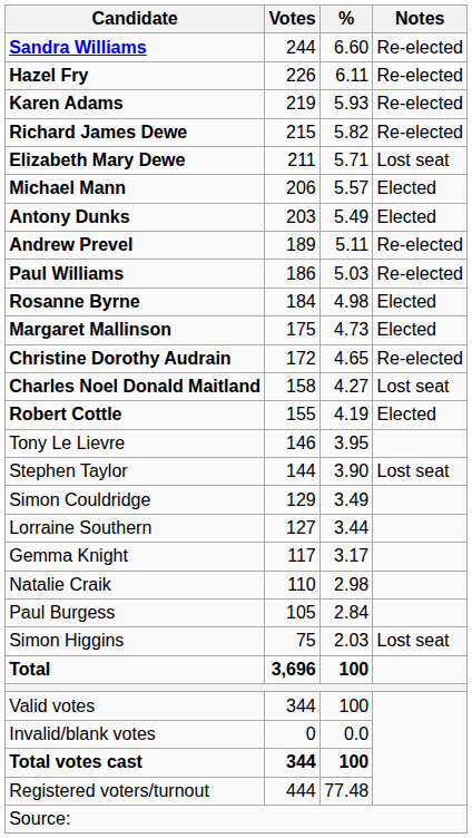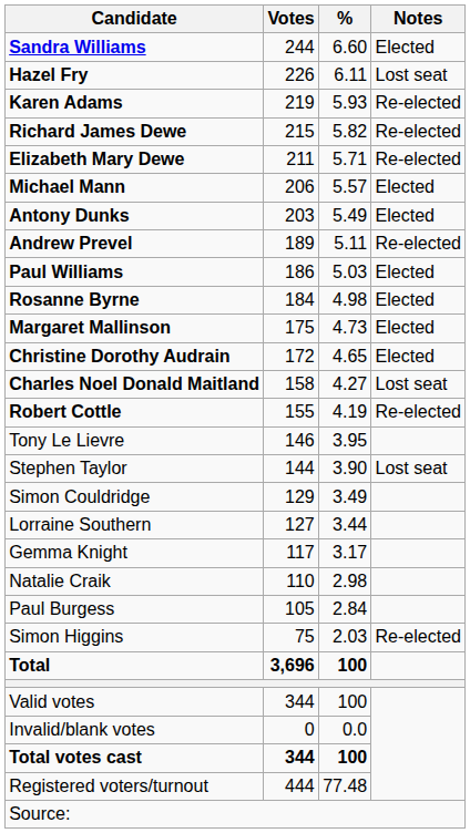 <table class=wikitable style=text-align:right>
 <tr>
 <th>Candidate</th>
 <th>Votes</th>
 <th>%</th>
 <th>Notes</th>
 </tr>
 <tr>
 <td align=left><strong><a href='#'>Sandra Williams</a></strong></td>
 <td>244</td>
 <td>6.60</td>
-<td align=left>Re-elected</td>
+<td align=left>Elected</td>
 </tr>
 <tr>
 <td align=left><strong>Hazel Fry</strong></td>
 <td>226</td>
 <td>6.11</td>
-<td align=left>Re-elected</td>
+<td align=left>Lost seat</td>
 </tr>
 <tr>
 <td align=left><strong>Karen Adams</strong></td>
 <td>219</td>
 <td>5.93</td>
 <td align=left>Re-elected</td>
 </tr>
 <tr>
 <td align=left><strong>Richard James Dewe</strong></td>
 <td>215</td>
 <td>5.82</td>
 <td align=left>Re-elected</td>
 </tr>
 <tr>
 <td align=left><strong>Elizabeth Mary Dewe</strong></td>
 <td>211</td>
 <td>5.71</td>
-<td align=left>Lost seat</td>
+<td align=left>Re-elected</td>
 </tr>
 <tr>
 <td align=left><strong>Michael Mann</strong></td>
 <td>206</td>
 <td>5.57</td>
 <td align=left>Elected</td>
 </tr>
 <tr>
 <td align=left><strong>Antony Dunks</strong></td>
 <td>203</td>
 <td>5.49</td>
 <td align=left>Elected</td>
 </tr>
 <tr>
 <td align=left><strong>Andrew Prevel</strong></td>
 <td>189</td>
 <td>5.11</td>
 <td align=left>Re-elected</td>
 </tr>
 <tr>
 <td align=left><strong>Paul Williams</strong></td>
 <td>186</td>
 <td>5.03</td>
-<td align=left>Re-elected</td>
+<td align=left>Elected</td>
 </tr>
 <tr>
 <td align=left><strong>Rosanne Byrne</strong></td>
 <td>184</td>
 <td>4.98</td>
 <td align=left>Elected</td>
 </tr>
 <tr>
 <td align=left><strong>Margaret Mallinson</strong></td>
 <td>175</td>
 <td>4.73</td>
 <td align=left>Elected</td>
 </tr>
 <tr>
 <td align=left><strong>Christine Dorothy Audrain</strong></td>
 <td>172</td>
 <td>4.65</td>
-<td align=left>Re-elected</td>
+<td align=left>Elected</td>
 </tr>
 <tr>
 <td align=left><strong>Charles Noel Donald Maitland</strong></td>
 <td>158</td>
 <td>4.27</td>
 <td align=left>Lost seat</td>
 </tr>
 <tr>
 <td align=left><strong>Robert Cottle</strong></td>
 <td>155</td>
 <td>4.19</td>
-<td align=left>Elected</td>
+<td align=left>Re-elected</td>
 </tr>
 <tr>
 <td align=left>Tony Le Lievre</td>
 <td>146</td>
 <td>3.95</td>
 <td></td>
 </tr>
 <tr>
 <td align=left>Stephen Taylor</td>
 <td>144</td>
 <td>3.90</td>
 <td align=left>Lost seat</td>
 </tr>
 <tr>
 <td align=left>Simon Couldridge</td>
 <td>129</td>
 <td>3.49</td>
 <td></td>
 </tr>
 <tr>
 <td align=left>Lorraine Southern</td>
 <td>127</td>
 <td>3.44</td>
 <td></td>
 </tr>
 <tr>
 <td align=left>Gemma Knight</td>
 <td>117</td>
 <td>3.17</td>
 <td></td>
 </tr>
 <tr>
 <td align=left>Natalie Craik</td>
 <td>110</td>
 <td>2.98</td>
 <td></td>
 </tr>
 <tr>
 <td align=left>Paul Burgess</td>
 <td>105</td>
 <td>2.84</td>
 <td></td>
 </tr>
 <tr>
 <td align=left>Simon Higgins</td>
 <td>75</td>
 <td>2.03</td>
-<td align=left>Lost seat</td>
+<td align=left>Re-elected</td>
 </tr>
 <tr>
 <td align=left><strong>Total</strong></td>
 <td><strong>3,696</strong></td>
 <td><strong>100</strong></td>
 <td></td>
 </tr>
 <tr>
 <th colspan=4></th>
 </tr>
 <tr>
 <td align=left>Valid votes</td>
 <td>344</td>
 <td>100</td>
 <td rowspan=4></td>
 </tr>
 <tr>
 <td align=left>Invalid/blank votes</td>
 <td>0</td>
 <td>0.0</td>
 </tr>
 <tr>
 <td align=left><strong>Total votes cast</strong></td>
 <td><strong>344</strong></td>
 <td><strong>100</strong></td>
 </tr>
 <tr>
 <td align=left>Registered voters/turnout</td>
 <td>444</td>
 <td>77.48</td>
 </tr>
 <tr>
 <td align=left colspan=4>Source: </td>
 </tr>
 </table>
